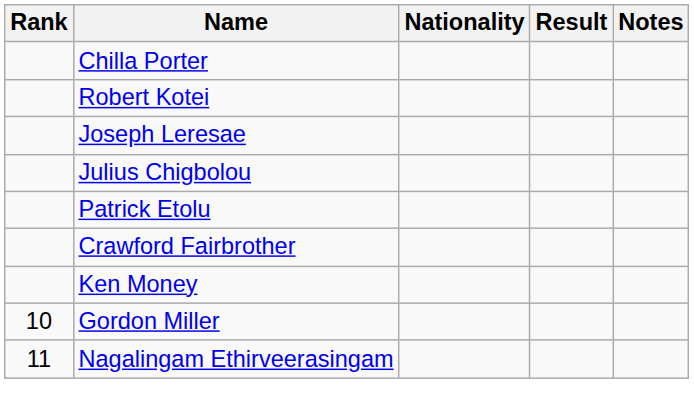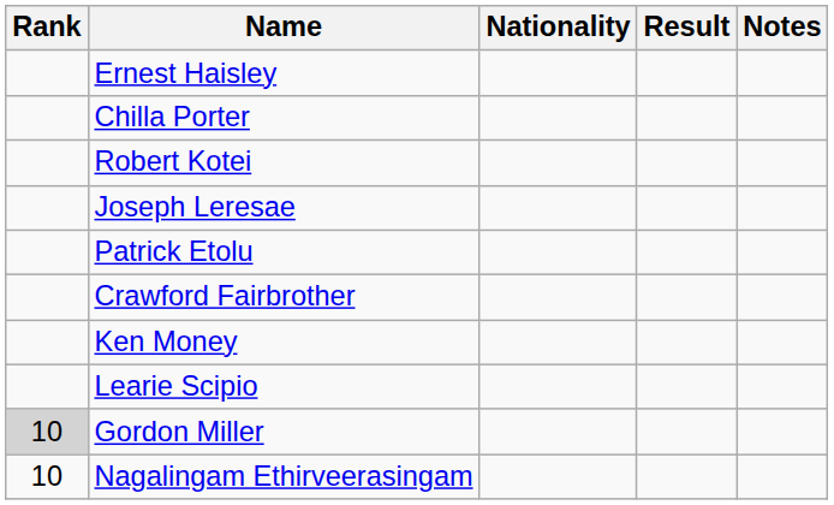 <table class="wikitable sortable" style=" text-align:center">
 <tr>
 <th>Rank</th>
 <th>Name</th>
 <th>Nationality</th>
 <th>Result</th>
 <th>Notes</th>
+</tr>
+<tr>
+<td></td>
+<td align=left><a href='#'>Ernest Haisley</a></td>
+<td align=left></td>
+<td></td>
+<td></td>
 </tr>
 <tr>
 <td></td>
 <td align=left><a href='#'>Chilla Porter</a></td>
 <td align=left></td>
 <td></td>
 <td></td>
 </tr>
 <tr>
 <td></td>
 <td align=left><a href='#'>Robert Kotei</a></td>
 <td align=left></td>
 <td></td>
 <td></td>
 </tr>
 <tr>
 <td></td>
 <td align=left><a href='#'>Joseph Leresae</a></td>
-<td align=left></td>
-<td></td>
-<td></td>
-</tr>
-<tr>
-<td></td>
-<td align=left><a href='#'>Julius Chigbolou</a></td>
 <td align=left></td>
 <td></td>
 <td></td>
 </tr>
 <tr>
 <td></td>
 <td align=left><a href='#'>Patrick Etolu</a></td>
 <td align=left></td>
 <td></td>
 <td></td>
 </tr>
 <tr>
 <td></td>
 <td align=left><a href='#'>Crawford Fairbrother</a></td>
 <td align=left></td>
 <td></td>
 <td></td>
 </tr>
 <tr>
 <td></td>
 <td align=left><a href='#'>Ken Money</a></td>
 <td align=left></td>
 <td></td>
 <td></td>
 </tr>
 <tr>
-<td>10</td>
+<td></td>
+<td align=left><a href='#'>Learie Scipio</a></td>
+<td align=left></td>
+<td></td>
+<td></td>
+</tr>
+<tr>
+<td style="background: lightgrey;">10</td>
 <td align=left><a href='#'>Gordon Miller</a></td>
 <td align=left></td>
 <td></td>
 <td></td>
 </tr>
 <tr>
-<td>11</td>
+<td>10</td>
 <td align=left><a href='#'>Nagalingam Ethirveerasingam</a></td>
 <td align=left></td>
 <td></td>
 <td></td>
 </tr>
 </table>
